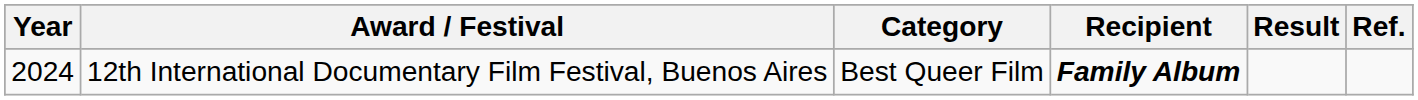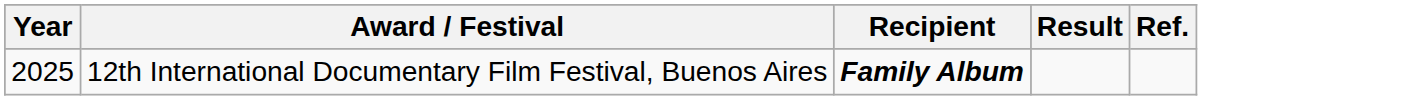 <table class="wikitable">
 <tr>
 <th>Year</th>
 <th>Award / Festival</th>
-<th>Category</th>
 <th>Recipient</th>
 <th>Result</th>
 <th>Ref.</th>
 </tr>
 <tr>
-<td>2024</td>
+<td>2025</td>
 <td>12th International Documentary Film Festival, Buenos Aires</td>
-<td>Best Queer Film</td>
 <td><strong><em>Family Album</em></strong></td>
 <td></td>
 <td></td>
 </tr>
 </table>
